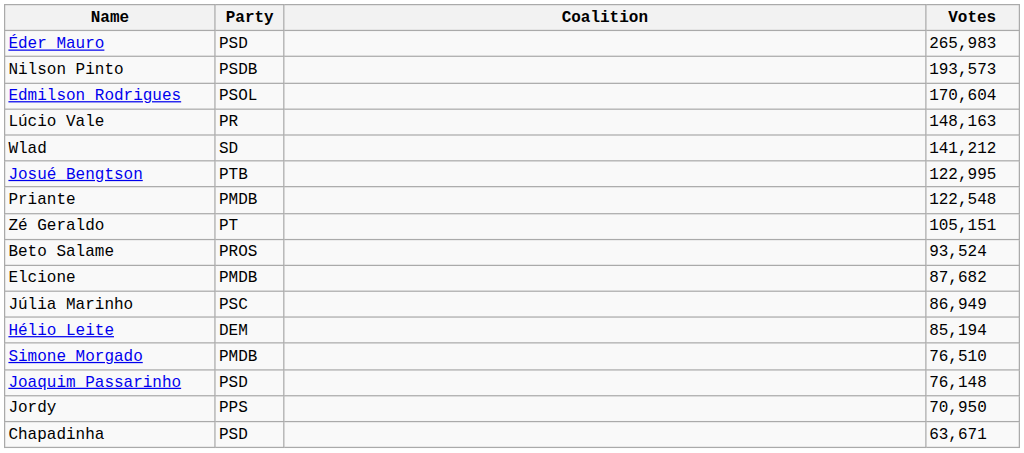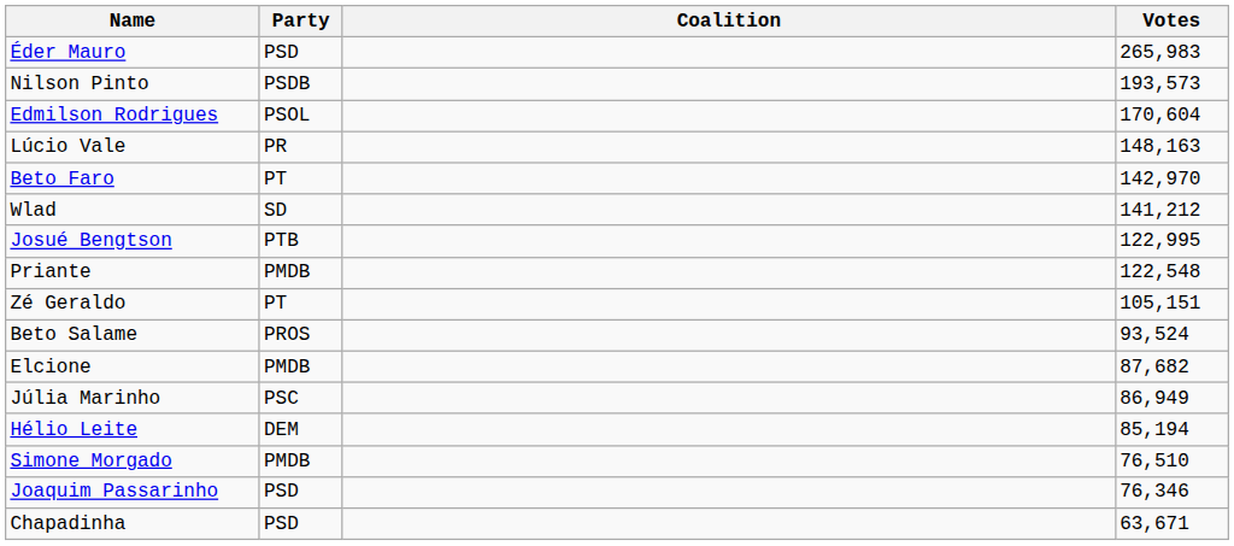 <table class="wikitable sortable">
 <tr>
 <th style="width:165px;">Name</th>
 <th style="width:50px;">Party</th>
 <th style="width:515px;">Coalition</th>
 <th style="width:70px;">Votes</th>
 </tr>
 <tr>
 <td><a href='#'>Éder Mauro</a></td>
 <td>PSD</td>
 <td></td>
 <td>265,983</td>
 </tr>
 <tr>
 <td>Nilson Pinto</td>
 <td>PSDB</td>
 <td></td>
 <td>193,573</td>
 </tr>
 <tr>
 <td><a href='#'>Edmilson Rodrigues</a></td>
 <td>PSOL</td>
 <td></td>
 <td>170,604</td>
 </tr>
 <tr>
 <td>Lúcio Vale</td>
 <td>PR</td>
 <td></td>
 <td>148,163</td>
+</tr>
+<tr>
+<td><a href='#'>Beto Faro</a></td>
+<td>PT</td>
+<td></td>
+<td>142,970</td>
 </tr>
 <tr>
 <td>Wlad</td>
 <td>SD</td>
 <td></td>
 <td>141,212</td>
 </tr>
 <tr>
 <td><a href='#'>Josué Bengtson</a></td>
 <td>PTB</td>
 <td></td>
 <td>122,995</td>
 </tr>
 <tr>
 <td>Priante</td>
 <td>PMDB</td>
 <td></td>
 <td>122,548</td>
 </tr>
 <tr>
 <td>Zé Geraldo</td>
 <td>PT</td>
 <td></td>
 <td>105,151</td>
 </tr>
 <tr>
 <td>Beto Salame</td>
 <td>PROS</td>
 <td></td>
 <td>93,524</td>
 </tr>
 <tr>
 <td>Elcione</td>
 <td>PMDB</td>
 <td></td>
 <td>87,682</td>
 </tr>
 <tr>
 <td>Júlia Marinho</td>
 <td>PSC</td>
 <td></td>
 <td>86,949</td>
 </tr>
 <tr>
 <td><a href='#'>Hélio Leite</a></td>
 <td>DEM</td>
 <td></td>
 <td>85,194</td>
 </tr>
 <tr>
 <td><a href='#'>Simone Morgado</a></td>
 <td>PMDB</td>
 <td></td>
 <td>76,510</td>
 </tr>
 <tr>
 <td><a href='#'>Joaquim Passarinho</a></td>
 <td>PSD</td>
 <td></td>
-<td>76,148</td>
-</tr>
-<tr>
-<td>Jordy</td>
-<td>PPS</td>
-<td></td>
-<td>70,950</td>
+<td>76,346</td>
 </tr>
 <tr>
 <td>Chapadinha</td>
 <td>PSD</td>
 <td></td>
 <td>63,671</td>
 </tr>
 </table>
